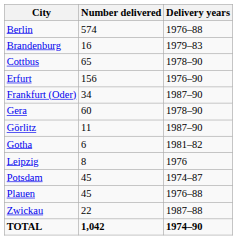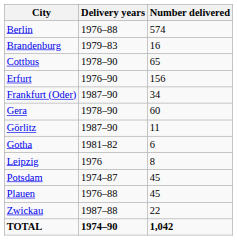 <table class="wikitable">
 <tr>
 <th>City</th>
+<th>Delivery years</th>
 <th>Number delivered</th>
-<th>Delivery years</th>
 </tr>
 <tr>
 <td><a href='#'>Berlin</a></td>
+<td>1976–88</td>
 <td>574</td>
-<td>1976–88</td>
 </tr>
 <tr>
 <td><a href='#'>Brandenburg</a></td>
+<td>1979–83</td>
 <td>16</td>
-<td>1979–83</td>
 </tr>
 <tr>
 <td><a href='#'>Cottbus</a></td>
+<td>1978–90</td>
 <td>65</td>
-<td>1978–90</td>
 </tr>
 <tr>
 <td><a href='#'>Erfurt</a></td>
+<td>1976–90</td>
 <td>156</td>
-<td>1976–90</td>
 </tr>
 <tr>
 <td><a href='#'>Frankfurt (Oder)</a></td>
+<td>1987–90</td>
 <td>34</td>
-<td>1987–90</td>
 </tr>
 <tr>
 <td><a href='#'>Gera</a></td>
+<td>1978–90</td>
 <td>60</td>
-<td>1978–90</td>
 </tr>
 <tr>
 <td><a href='#'>Görlitz</a></td>
+<td>1987–90</td>
 <td>11</td>
-<td>1987–90</td>
 </tr>
 <tr>
 <td><a href='#'>Gotha</a></td>
+<td>1981–82</td>
 <td>6</td>
-<td>1981–82</td>
 </tr>
 <tr>
 <td><a href='#'>Leipzig</a></td>
+<td>1976</td>
 <td>8</td>
-<td>1976</td>
 </tr>
 <tr>
 <td><a href='#'>Potsdam</a></td>
+<td>1974–87</td>
 <td>45</td>
-<td>1974–87</td>
 </tr>
 <tr>
 <td><a href='#'>Plauen</a></td>
+<td>1976–88</td>
 <td>45</td>
-<td>1976–88</td>
 </tr>
 <tr>
 <td><a href='#'>Zwickau</a></td>
+<td>1987–88</td>
 <td>22</td>
-<td>1987–88</td>
 </tr>
 <tr>
 <td><strong>TOTAL</strong></td>
+<td><strong>1974–90</strong></td>
 <td><strong>1,042</strong></td>
-<td><strong>1974–90</strong></td>
 </tr>
 </table>
